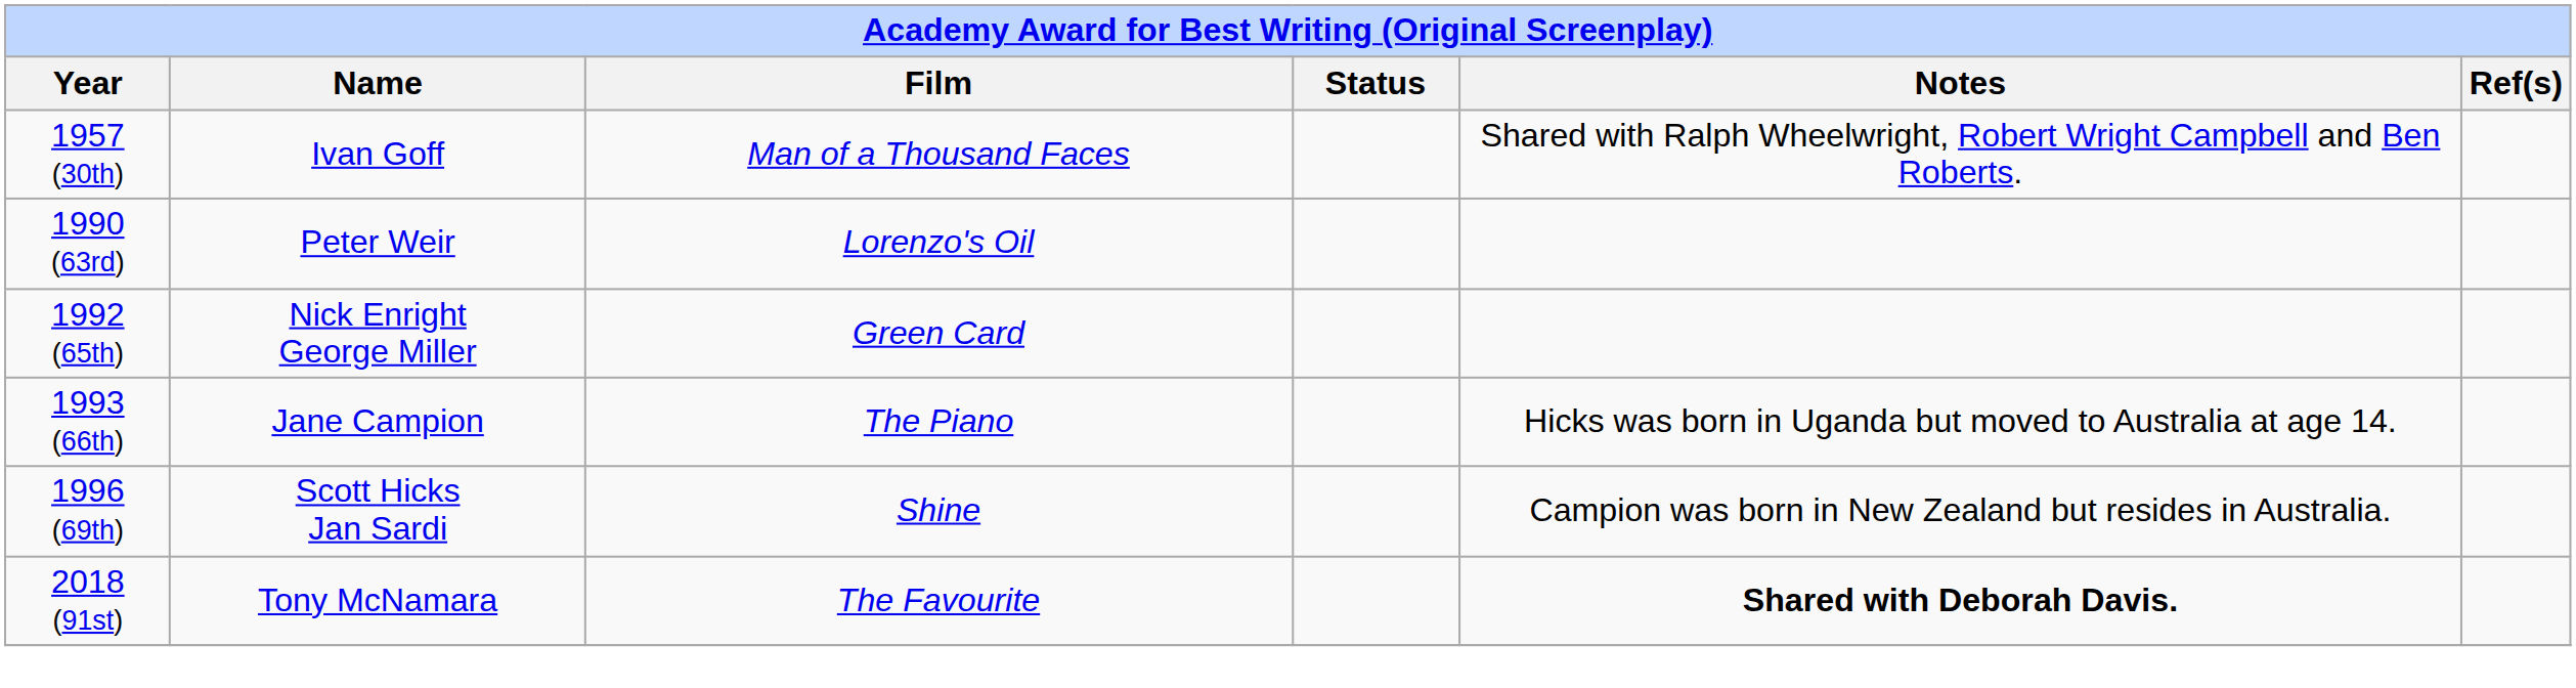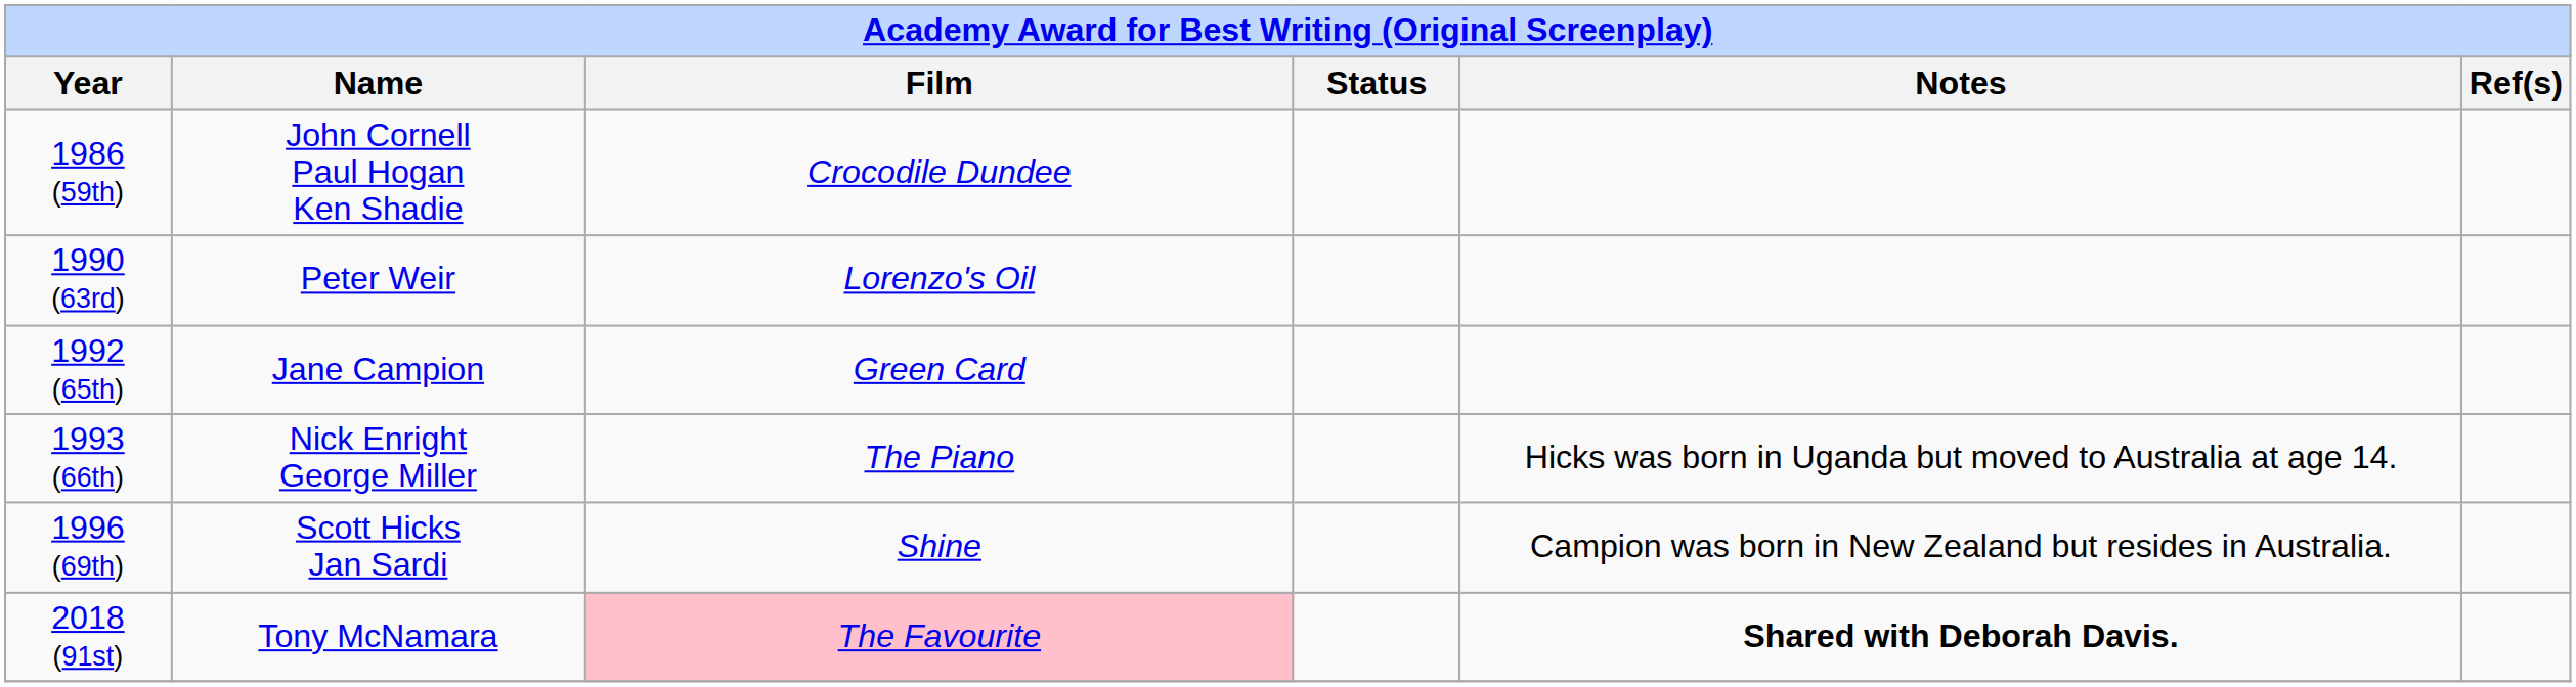 <table class="wikitable" style="text-align: center">
 <tr style="background:#bfd7ff;">
 <td colspan="6" style="text-align:center;"><strong><a href='#'>Academy Award for Best Writing (Original Screenplay)</a></strong></td>
 </tr>
 <tr style="background:#ebf5ff;">
 <th style="width:75px;">Year</th>
 <th style="width:200px;">Name</th>
 <th style="width:350px;">Film</th>
 <th style="width:75px;">Status</th>
 <th style="width:500px;">Notes</th>
 <th width="3">Ref(s)</th>
 </tr>
 <tr>
-<td><a href='#'>1957</a> <br><small>(<a href='#'>30th</a>)</small></td>
-<td><a href='#'>Ivan Goff</a></td>
-<td><a href='#'><em>Man of a Thousand Faces</em></a></td>
+<td style="text-align: center"><a href='#'>1986</a> <br><small>(<a href='#'>59th</a>)</small></td>
+<td><a href='#'>John Cornell</a><br><a href='#'>Paul Hogan</a><br><a href='#'>Ken Shadie</a></td>
+<td><em><a href='#'>Crocodile Dundee</a></em></td>
 <td></td>
-<td>Shared with Ralph Wheelwright, <a href='#'>Robert Wright Campbell</a> and <a href='#'>Ben Roberts</a>.</td>
+<td></td>
 <td style="text-align: center"></td>
 </tr>
 <tr>
 <td style="text-align: center"><a href='#'>1990</a><br><small>(<a href='#'>63rd</a>)</small></td>
 <td><a href='#'>Peter Weir</a></td>
 <td><em><a href='#'>Lorenzo's Oil</a></em></td>
 <td></td>
 <td></td>
 <td style="text-align: center"></td>
 </tr>
 <tr>
 <td style="text-align: center"><a href='#'>1992</a><br><small>(<a href='#'>65th</a>)</small></td>
-<td><a href='#'>Nick Enright</a><br><a href='#'>George Miller</a></td>
+<td><a href='#'>Jane Campion</a></td>
 <td><em><a href='#'>Green Card</a></em></td>
 <td></td>
 <td></td>
 <td style="text-align: center"></td>
 </tr>
 <tr>
 <td style="text-align: center"><a href='#'>1993</a><br><small>(<a href='#'>66th</a>)</small></td>
-<td><a href='#'>Jane Campion</a></td>
+<td><a href='#'>Nick Enright</a><br><a href='#'>George Miller</a></td>
 <td><em><a href='#'>The Piano</a></em></td>
 <td></td>
 <td>Hicks was born in Uganda but moved to Australia at age 14.</td>
 <td style="text-align: center"></td>
 </tr>
 <tr>
 <td style="text-align: center"><a href='#'>1996</a><br><small>(<a href='#'>69th</a>)</small></td>
 <td><a href='#'>Scott Hicks</a><br><a href='#'>Jan Sardi</a></td>
 <td><em><a href='#'>Shine</a></em></td>
 <td></td>
 <td>Campion was born in New Zealand but resides in Australia.</td>
 <td style="text-align: center"></td>
 </tr>
 <tr>
 <td style="text-align: center"><a href='#'>2018</a><br><small>(<a href='#'>91st</a>)</small></td>
 <td><a href='#'>Tony McNamara</a></td>
-<td><em><a href='#'>The Favourite</a></em></td>
+<td style="background: pink;"><em><a href='#'>The Favourite</a></em></td>
 <td></td>
 <td><strong>Shared with Deborah Davis.</strong></td>
 <td></td>
 </tr>
 <tr>
 </tr>
 </table>
